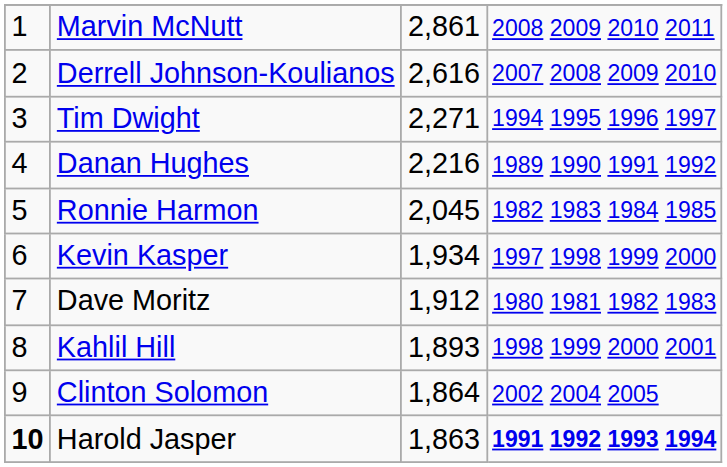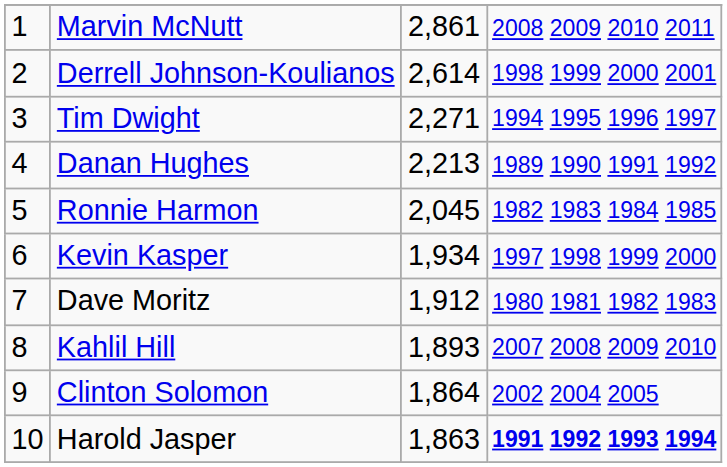 <table class="wikitable">
 <tr>
 </tr>
 <tr>
 <td>1</td>
 <td><a href='#'>Marvin McNutt</a></td>
 <td>2,861</td>
 <td style="font-size:80%;"><a href='#'>2008</a> <a href='#'>2009</a> <a href='#'>2010</a> <a href='#'>2011</a></td>
 </tr>
 <tr>
 <td>2</td>
 <td><a href='#'>Derrell Johnson-Koulianos</a></td>
-<td>2,616</td>
-<td style="font-size:80%;"><a href='#'>2007</a> <a href='#'>2008</a> <a href='#'>2009</a> <a href='#'>2010</a></td>
+<td>2,614</td>
+<td style="font-size:80%;"><a href='#'>1998</a> <a href='#'>1999</a> <a href='#'>2000</a> <a href='#'>2001</a></td>
 </tr>
 <tr>
 <td>3</td>
 <td><a href='#'>Tim Dwight</a></td>
 <td>2,271</td>
 <td style="font-size:80%;"><a href='#'>1994</a> <a href='#'>1995</a> <a href='#'>1996</a> <a href='#'>1997</a></td>
 </tr>
 <tr>
 <td>4</td>
 <td><a href='#'>Danan Hughes</a></td>
-<td>2,216</td>
+<td>2,213</td>
 <td style="font-size:80%;"><a href='#'>1989</a> <a href='#'>1990</a> <a href='#'>1991</a> <a href='#'>1992</a></td>
 </tr>
 <tr>
 <td>5</td>
 <td><a href='#'>Ronnie Harmon</a></td>
 <td>2,045</td>
 <td style="font-size:80%;"><a href='#'>1982</a> <a href='#'>1983</a> <a href='#'>1984</a> <a href='#'>1985</a></td>
 </tr>
 <tr>
 <td>6</td>
 <td><a href='#'>Kevin Kasper</a></td>
 <td>1,934</td>
 <td style="font-size:80%;"><a href='#'>1997</a> <a href='#'>1998</a> <a href='#'>1999</a> <a href='#'>2000</a></td>
 </tr>
 <tr>
 <td>7</td>
 <td>Dave Moritz</td>
 <td>1,912</td>
 <td style="font-size:80%;"><a href='#'>1980</a> <a href='#'>1981</a> <a href='#'>1982</a> <a href='#'>1983</a></td>
 </tr>
 <tr>
 <td>8</td>
 <td><a href='#'>Kahlil Hill</a></td>
 <td>1,893</td>
-<td style="font-size:80%;"><a href='#'>1998</a> <a href='#'>1999</a> <a href='#'>2000</a> <a href='#'>2001</a></td>
+<td style="font-size:80%;"><a href='#'>2007</a> <a href='#'>2008</a> <a href='#'>2009</a> <a href='#'>2010</a></td>
 </tr>
 <tr>
 <td>9</td>
 <td><a href='#'>Clinton Solomon</a></td>
 <td>1,864</td>
 <td style="font-size:80%;"><a href='#'>2002</a> <a href='#'>2004</a> <a href='#'>2005</a></td>
 </tr>
 <tr>
-<td><strong>10</strong></td>
+<td>10</td>
 <td>Harold Jasper</td>
 <td>1,863</td>
 <td style="font-size:80%;"><strong><a href='#'>1991</a> <a href='#'>1992</a> <a href='#'>1993</a> <a href='#'>1994</a><br></strong></td>
 </tr>
 </table>
